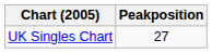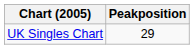 <table class="wikitable">
 <tr>
 <th>Chart (2005)</th>
 <th>Peakposition</th>
 </tr>
 <tr>
 <td><a href='#'>UK Singles Chart</a></td>
-<td align="center">27</td>
+<td align="center">29</td>
 </tr>
 </table>
